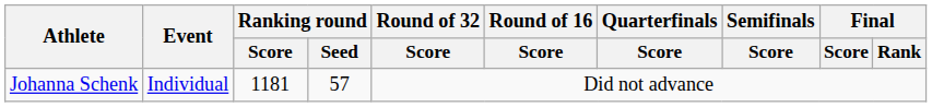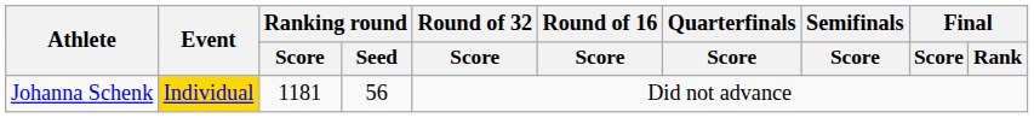 <table class="wikitable" style="font-size:90%">
 <tr>
 <th rowspan="2">Athlete</th>
 <th rowspan="2">Event</th>
 <th colspan="2">Ranking round</th>
 <th colspan="1">Round of 32</th>
 <th colspan="1">Round of 16</th>
 <th colspan="1">Quarterfinals</th>
 <th colspan="1">Semifinals</th>
 <th colspan="2">Final</th>
 </tr>
 <tr style="font-size:95%">
 <th>Score</th>
 <th>Seed</th>
 <th>Score</th>
 <th>Score</th>
 <th>Score</th>
 <th>Score</th>
 <th>Score</th>
 <th>Rank</th>
 </tr>
 <tr align=center>
 <td align=left><a href='#'>Johanna Schenk</a></td>
-<td align=left><a href='#'>Individual</a></td>
+<td align=left style="background: gold;"><a href='#'>Individual</a></td>
 <td>1181</td>
-<td>57</td>
+<td>56</td>
 <td colspan=7>Did not advance</td>
 </tr>
 </table>
